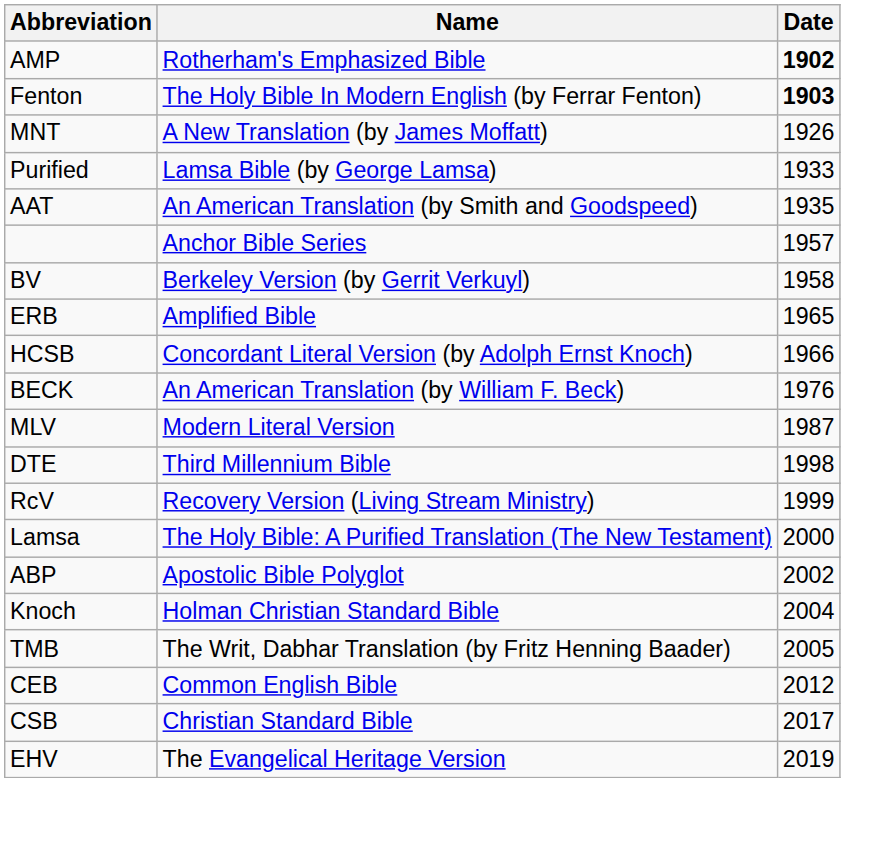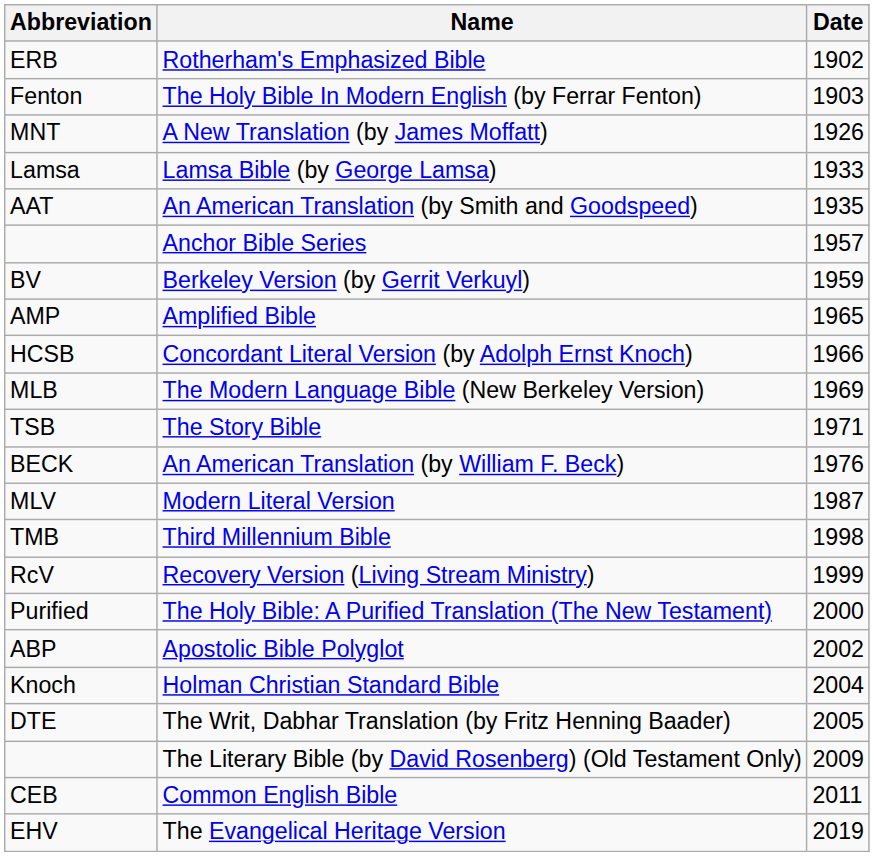 <table class="sortable wikitable">
 <tr>
 <th>Abbreviation</th>
 <th>Name</th>
 <th>Date</th>
 </tr>
 <tr>
-<td>AMP</td>
+<td>ERB</td>
 <td><a href='#'>Rotherham's Emphasized Bible</a></td>
-<td><strong>1902</strong></td>
+<td>1902</td>
 </tr>
 <tr>
 <td>Fenton</td>
 <td><a href='#'>The Holy Bible In Modern English</a> (by Ferrar Fenton)</td>
-<td><strong>1903</strong></td>
+<td>1903</td>
 </tr>
 <tr>
 <td>MNT</td>
 <td><a href='#'>A New Translation</a> (by <a href='#'>James Moffatt</a>)</td>
 <td>1926</td>
 </tr>
 <tr>
-<td>Purified</td>
+<td>Lamsa</td>
 <td><a href='#'>Lamsa Bible</a> (by <a href='#'>George Lamsa</a>)</td>
 <td>1933</td>
 </tr>
 <tr>
 <td>AAT</td>
 <td><a href='#'>An American Translation</a> (by Smith and <a href='#'>Goodspeed</a>)</td>
 <td>1935</td>
 </tr>
 <tr>
 <td></td>
 <td><a href='#'>Anchor Bible Series</a></td>
 <td>1957</td>
 </tr>
 <tr>
 <td>BV</td>
 <td><a href='#'>Berkeley Version</a> (by <a href='#'>Gerrit Verkuyl</a>)</td>
-<td>1958</td>
+<td>1959</td>
 </tr>
 <tr>
-<td>ERB</td>
+<td>AMP</td>
 <td><a href='#'>Amplified Bible</a></td>
 <td>1965</td>
 </tr>
 <tr>
 <td>HCSB</td>
 <td><a href='#'>Concordant Literal Version</a> (by <a href='#'>Adolph Ernst Knoch</a>)</td>
 <td>1966</td>
+</tr>
+<tr>
+<td>MLB</td>
+<td><a href='#'>The Modern Language Bible</a> (New Berkeley Version)</td>
+<td>1969</td>
+</tr>
+<tr>
+<td>TSB</td>
+<td><a href='#'>The Story Bible</a></td>
+<td>1971</td>
 </tr>
 <tr>
 <td>BECK</td>
 <td><a href='#'>An American Translation</a> (by <a href='#'>William F. Beck</a>)</td>
 <td>1976</td>
 </tr>
 <tr>
 <td>MLV</td>
 <td><a href='#'>Modern Literal Version</a></td>
 <td>1987</td>
 </tr>
 <tr>
-<td>DTE</td>
+<td>TMB</td>
 <td><a href='#'>Third Millennium Bible</a></td>
 <td>1998</td>
 </tr>
 <tr>
 <td>RcV</td>
 <td><a href='#'>Recovery Version</a> (<a href='#'>Living Stream Ministry</a>)</td>
 <td>1999</td>
 </tr>
 <tr>
-<td>Lamsa</td>
+<td>Purified</td>
 <td><a href='#'>The Holy Bible: A Purified Translation (The New Testament)</a></td>
 <td>2000</td>
 </tr>
 <tr>
 <td>ABP</td>
 <td><a href='#'>Apostolic Bible Polyglot</a></td>
 <td>2002</td>
 </tr>
 <tr>
 <td>Knoch</td>
 <td><a href='#'>Holman Christian Standard Bible</a></td>
 <td>2004</td>
 </tr>
 <tr>
-<td>TMB</td>
+<td>DTE</td>
 <td>The Writ, Dabhar Translation (by Fritz Henning Baader)</td>
 <td>2005</td>
 </tr>
 <tr>
+<td></td>
+<td>The Literary Bible (by <a href='#'>David Rosenberg</a>) (Old Testament Only)</td>
+<td>2009</td>
+</tr>
+<tr>
 <td>CEB</td>
 <td><a href='#'>Common English Bible</a></td>
-<td>2012</td>
-</tr>
-<tr>
-<td>CSB</td>
-<td><a href='#'>Christian Standard Bible</a></td>
-<td>2017</td>
+<td>2011</td>
 </tr>
 <tr>
 <td>EHV</td>
 <td>The <a href='#'>Evangelical Heritage Version</a></td>
 <td>2019</td>
 </tr>
 </table>
